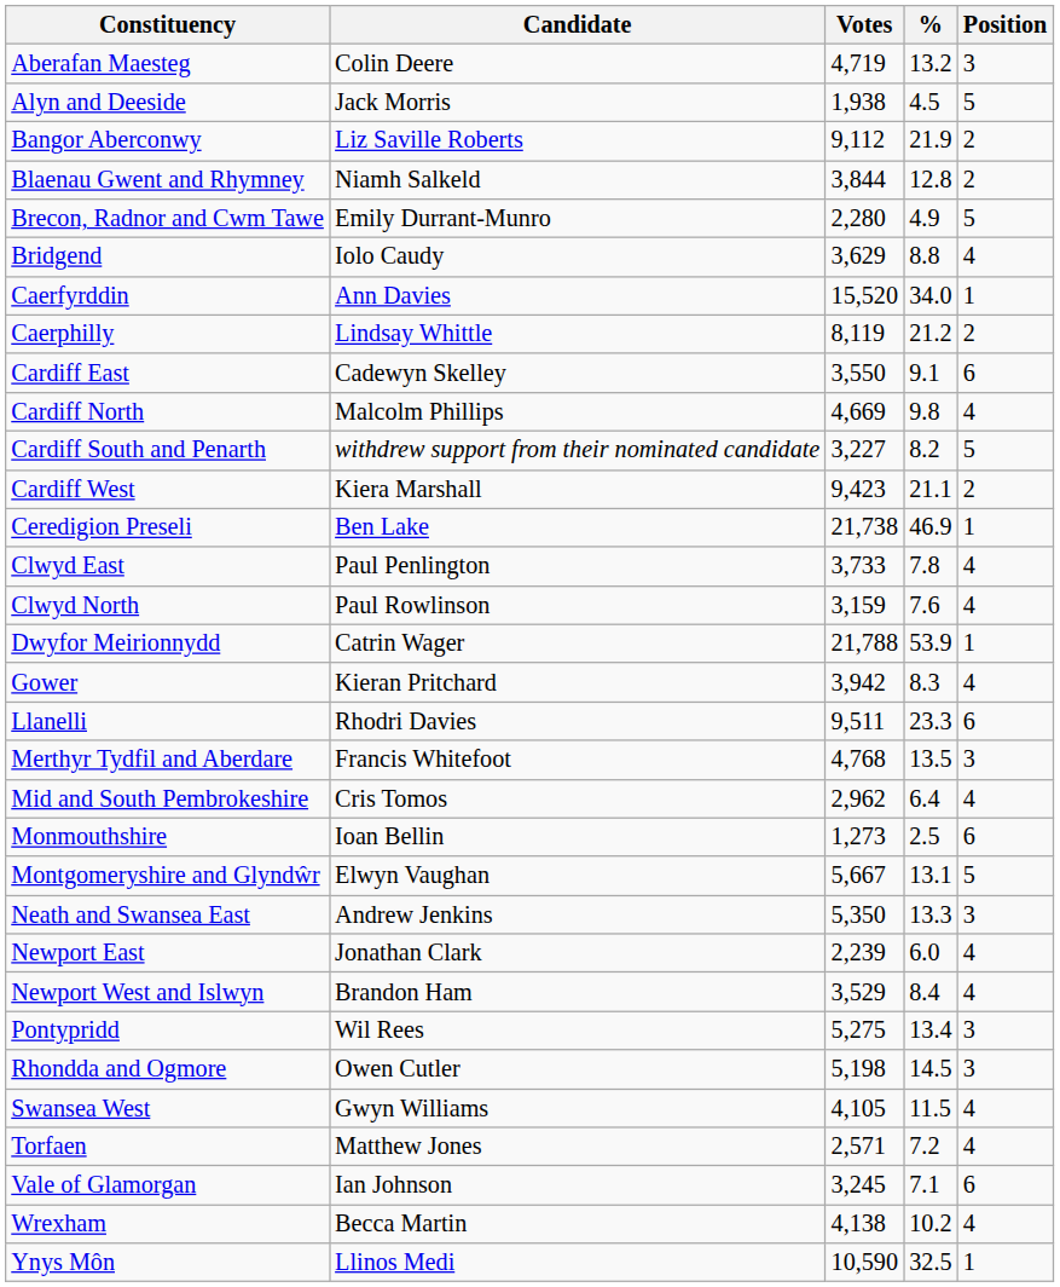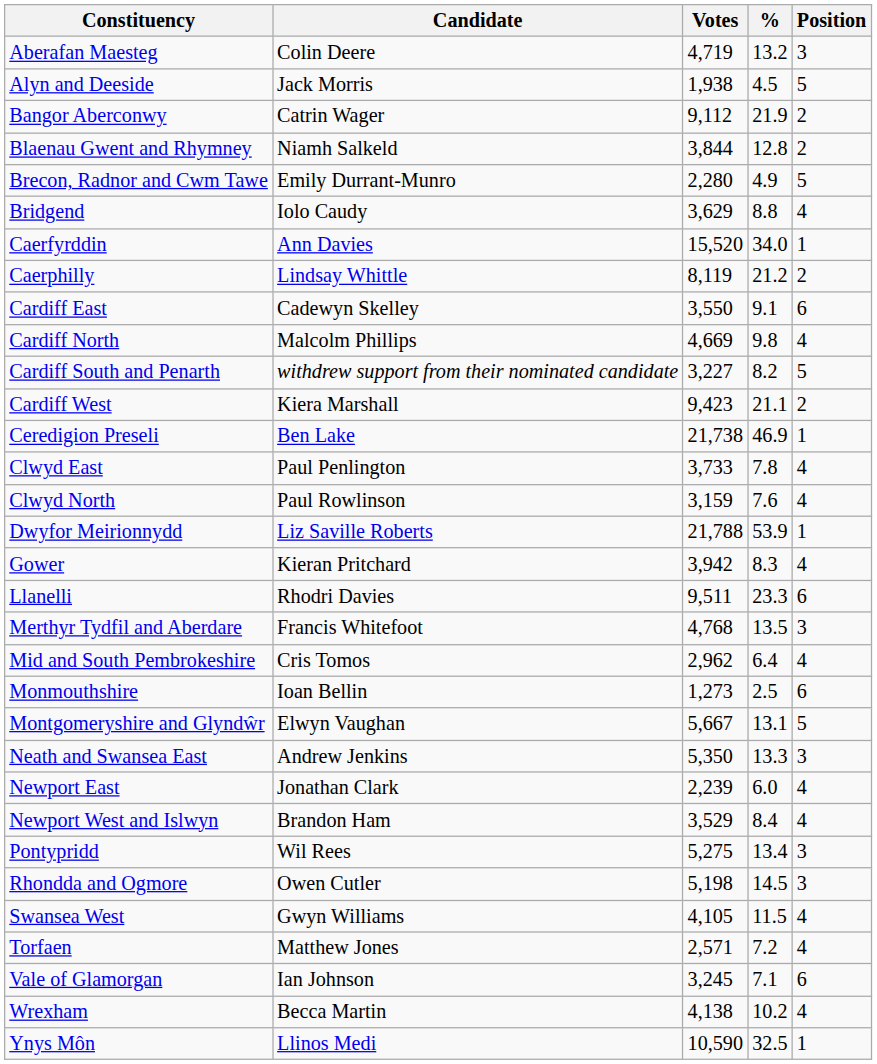 <table class="wikitable sortable">
 <tr>
 <th>Constituency</th>
 <th>Candidate</th>
 <th>Votes</th>
 <th>%</th>
 <th>Position</th>
 </tr>
 <tr>
 <td><a href='#'>Aberafan Maesteg</a></td>
 <td>Colin Deere</td>
 <td>4,719</td>
 <td>13.2</td>
 <td>3</td>
 </tr>
 <tr>
 <td><a href='#'>Alyn and Deeside</a></td>
 <td>Jack Morris</td>
 <td>1,938</td>
 <td>4.5</td>
 <td>5</td>
 </tr>
 <tr>
 <td><a href='#'>Bangor Aberconwy</a></td>
-<td><a href='#'>Liz Saville Roberts</a></td>
+<td>Catrin Wager</td>
 <td>9,112</td>
 <td>21.9</td>
 <td>2</td>
 </tr>
 <tr>
 <td><a href='#'>Blaenau Gwent and Rhymney</a></td>
 <td>Niamh Salkeld</td>
 <td>3,844</td>
 <td>12.8</td>
 <td>2</td>
 </tr>
 <tr>
 <td><a href='#'>Brecon, Radnor and Cwm Tawe</a></td>
 <td>Emily Durrant-Munro</td>
 <td>2,280</td>
 <td>4.9</td>
 <td>5</td>
 </tr>
 <tr>
 <td><a href='#'>Bridgend</a></td>
 <td>Iolo Caudy</td>
 <td>3,629</td>
 <td>8.8</td>
 <td>4</td>
 </tr>
 <tr>
 <td><a href='#'>Caerfyrddin</a></td>
 <td><a href='#'>Ann Davies</a></td>
 <td>15,520</td>
 <td>34.0</td>
 <td>1</td>
 </tr>
 <tr>
 <td><a href='#'>Caerphilly</a></td>
 <td><a href='#'>Lindsay Whittle</a></td>
 <td>8,119</td>
 <td>21.2</td>
 <td>2</td>
 </tr>
 <tr>
 <td><a href='#'>Cardiff East</a></td>
 <td>Cadewyn Skelley</td>
 <td>3,550</td>
 <td>9.1</td>
 <td>6</td>
 </tr>
 <tr>
 <td><a href='#'>Cardiff North</a></td>
 <td>Malcolm Phillips</td>
 <td>4,669</td>
 <td>9.8</td>
 <td>4</td>
 </tr>
 <tr>
 <td><a href='#'>Cardiff South and Penarth</a></td>
 <td><em>withdrew support from their nominated candidate</em></td>
 <td>3,227</td>
 <td>8.2</td>
 <td>5</td>
 </tr>
 <tr>
 <td><a href='#'>Cardiff West</a></td>
 <td>Kiera Marshall</td>
 <td>9,423</td>
 <td>21.1</td>
 <td>2</td>
 </tr>
 <tr>
 <td><a href='#'>Ceredigion Preseli</a></td>
 <td><a href='#'>Ben Lake</a></td>
 <td>21,738</td>
 <td>46.9</td>
 <td>1</td>
 </tr>
 <tr>
 <td><a href='#'>Clwyd East</a></td>
 <td>Paul Penlington</td>
 <td>3,733</td>
 <td>7.8</td>
 <td>4</td>
 </tr>
 <tr>
 <td><a href='#'>Clwyd North</a></td>
 <td>Paul Rowlinson</td>
 <td>3,159</td>
 <td>7.6</td>
 <td>4</td>
 </tr>
 <tr>
 <td><a href='#'>Dwyfor Meirionnydd</a></td>
-<td>Catrin Wager</td>
+<td><a href='#'>Liz Saville Roberts</a></td>
 <td>21,788</td>
 <td>53.9</td>
 <td>1</td>
 </tr>
 <tr>
 <td><a href='#'>Gower</a></td>
 <td>Kieran Pritchard</td>
 <td>3,942</td>
 <td>8.3</td>
 <td>4</td>
 </tr>
 <tr>
 <td><a href='#'>Llanelli</a></td>
 <td>Rhodri Davies</td>
 <td>9,511</td>
 <td>23.3</td>
 <td>6</td>
 </tr>
 <tr>
 <td><a href='#'>Merthyr Tydfil and Aberdare</a></td>
 <td>Francis Whitefoot</td>
 <td>4,768</td>
 <td>13.5</td>
 <td>3</td>
 </tr>
 <tr>
 <td><a href='#'>Mid and South Pembrokeshire</a></td>
 <td>Cris Tomos</td>
 <td>2,962</td>
 <td>6.4</td>
 <td>4</td>
 </tr>
 <tr>
 <td><a href='#'>Monmouthshire</a></td>
 <td>Ioan Bellin</td>
 <td>1,273</td>
 <td>2.5</td>
 <td>6</td>
 </tr>
 <tr>
 <td><a href='#'>Montgomeryshire and Glyndŵr</a></td>
 <td>Elwyn Vaughan</td>
 <td>5,667</td>
 <td>13.1</td>
 <td>5</td>
 </tr>
 <tr>
 <td><a href='#'>Neath and Swansea East</a></td>
 <td>Andrew Jenkins</td>
 <td>5,350</td>
 <td>13.3</td>
 <td>3</td>
 </tr>
 <tr>
 <td><a href='#'>Newport East</a></td>
 <td>Jonathan Clark</td>
 <td>2,239</td>
 <td>6.0</td>
 <td>4</td>
 </tr>
 <tr>
 <td><a href='#'>Newport West and Islwyn</a></td>
 <td>Brandon Ham</td>
 <td>3,529</td>
 <td>8.4</td>
 <td>4</td>
 </tr>
 <tr>
 <td><a href='#'>Pontypridd</a></td>
 <td>Wil Rees</td>
 <td>5,275</td>
 <td>13.4</td>
 <td>3</td>
 </tr>
 <tr>
 <td><a href='#'>Rhondda and Ogmore</a></td>
 <td>Owen Cutler</td>
 <td>5,198</td>
 <td>14.5</td>
 <td>3</td>
 </tr>
 <tr>
 <td><a href='#'>Swansea West</a></td>
 <td>Gwyn Williams</td>
 <td>4,105</td>
 <td>11.5</td>
 <td>4</td>
 </tr>
 <tr>
 <td><a href='#'>Torfaen</a></td>
 <td>Matthew Jones</td>
 <td>2,571</td>
 <td>7.2</td>
 <td>4</td>
 </tr>
 <tr>
 <td><a href='#'>Vale of Glamorgan</a></td>
 <td>Ian Johnson</td>
 <td>3,245</td>
 <td>7.1</td>
 <td>6</td>
 </tr>
 <tr>
 <td><a href='#'>Wrexham</a></td>
 <td>Becca Martin</td>
 <td>4,138</td>
 <td>10.2</td>
 <td>4</td>
 </tr>
 <tr>
 <td><a href='#'>Ynys Môn</a></td>
 <td><a href='#'>Llinos Medi</a></td>
 <td>10,590</td>
 <td>32.5</td>
 <td>1</td>
 </tr>
 </table>
